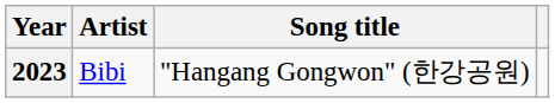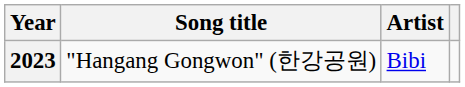 <table class="wikitable plainrowheaders sortable">
 <tr>
 <th scope="col">Year</th>
+<th scope="col">Song title</th>
 <th scope="col">Artist</th>
-<th scope="col">Song title</th>
 <th scope="col" class="unsortable"></th>
 </tr>
 <tr>
 <th scope="row">2023</th>
+<td>"Hangang Gongwon" (한강공원)</td>
 <td><a href='#'>Bibi</a></td>
-<td>"Hangang Gongwon" (한강공원)</td>
 <td style="text-align:center"></td>
 </tr>
 </table>
